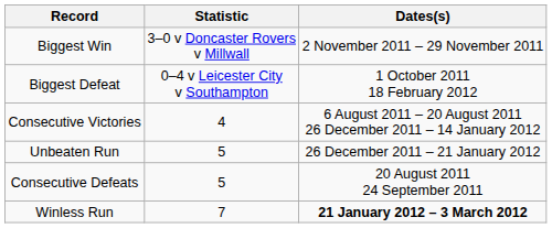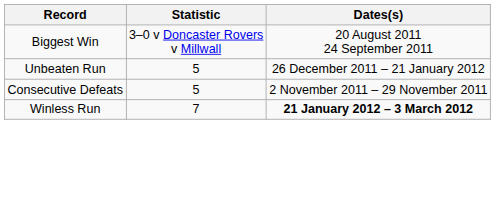 <table class="wikitable" style="text-align:center; font-size:88%">
 <tr>
 <th>Record</th>
 <th>Statistic</th>
 <th>Dates(s)</th>
 </tr>
 <tr>
 <td>Biggest Win</td>
 <td>3–0 v <a href='#'>Doncaster Rovers</a><br>v <a href='#'>Millwall</a></td>
-<td>2 November 2011 – 29 November 2011</td>
-</tr>
-<tr>
-<td>Biggest Defeat</td>
-<td>0–4 v <a href='#'>Leicester City</a><br>v <a href='#'>Southampton</a></td>
-<td>1 October 2011<br>18 February 2012</td>
-</tr>
-<tr>
-<td>Consecutive Victories</td>
-<td>4</td>
-<td>6 August 2011 – 20 August 2011<br>26 December 2011 – 14 January 2012</td>
+<td>20 August 2011<br>24 September 2011</td>
 </tr>
 <tr>
 <td>Unbeaten Run</td>
 <td>5</td>
 <td>26 December 2011 – 21 January 2012</td>
 </tr>
 <tr>
 <td>Consecutive Defeats</td>
 <td>5</td>
-<td>20 August 2011<br>24 September 2011</td>
+<td>2 November 2011 – 29 November 2011</td>
 </tr>
 <tr>
 <td>Winless Run</td>
 <td>7</td>
 <td><strong>21 January 2012 – 3 March 2012</strong></td>
 </tr>
 </table>
